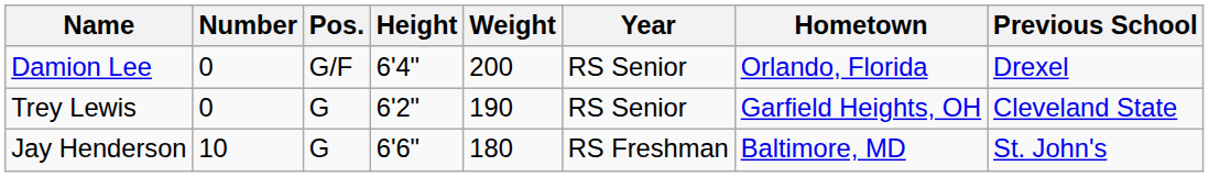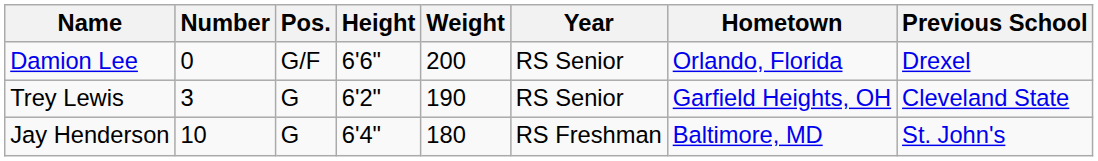 <table class="wikitable sortable" border="1">
 <tr>
 <th>Name</th>
 <th>Number</th>
 <th>Pos.</th>
 <th>Height</th>
 <th>Weight</th>
 <th>Year</th>
 <th>Hometown</th>
 <th class="unsortable">Previous School</th>
 </tr>
 <tr>
 <td><a href='#'>Damion Lee</a></td>
 <td>0</td>
 <td>G/F</td>
-<td>6'4"</td>
+<td>6'6"</td>
 <td>200</td>
 <td>RS Senior</td>
 <td><a href='#'>Orlando, Florida</a></td>
 <td><a href='#'>Drexel</a></td>
 </tr>
 <tr>
 <td>Trey Lewis</td>
-<td>0</td>
+<td>3</td>
 <td>G</td>
 <td>6'2"</td>
 <td>190</td>
 <td>RS Senior</td>
 <td><a href='#'>Garfield Heights, OH</a></td>
 <td><a href='#'>Cleveland State</a></td>
 </tr>
 <tr>
 <td>Jay Henderson</td>
 <td>10</td>
 <td>G</td>
-<td>6'6"</td>
+<td>6'4"</td>
 <td>180</td>
 <td>RS Freshman</td>
 <td><a href='#'>Baltimore, MD</a></td>
 <td><a href='#'>St. John's</a></td>
 </tr>
 </table>
